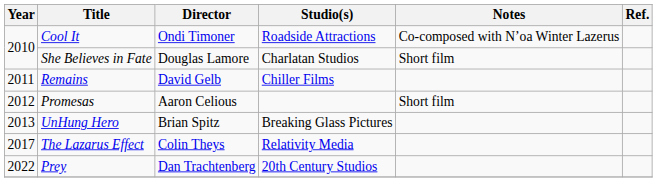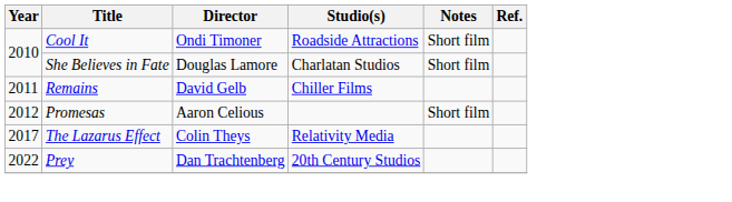 <table class="wikitable plainrowheaders">
 <tr>
 <th>Year</th>
 <th>Title</th>
 <th>Director</th>
 <th>Studio(s)</th>
 <th>Notes</th>
 <th>Ref.</th>
 </tr>
 <tr>
 <td rowspan=2>2010</td>
 <td><em><a href='#'>Cool It</a></em></td>
 <td><a href='#'>Ondi Timoner</a></td>
 <td><a href='#'>Roadside Attractions</a></td>
-<td>Co-composed with N’oa Winter Lazerus</td>
+<td>Short film</td>
 <td></td>
 </tr>
 <tr>
 <td><em>She Believes in Fate</em></td>
 <td>Douglas Lamore</td>
 <td>Charlatan Studios</td>
 <td>Short film</td>
 <td></td>
 </tr>
 <tr>
 <td>2011</td>
 <td><em><a href='#'>Remains</a></em></td>
 <td><a href='#'>David Gelb</a></td>
 <td><a href='#'>Chiller Films</a></td>
 <td></td>
 <td></td>
 </tr>
 <tr>
 <td>2012</td>
 <td><em>Promesas</em></td>
 <td>Aaron Celious</td>
 <td></td>
 <td>Short film</td>
 <td></td>
 </tr>
 <tr>
-<td>2013</td>
-<td><em><a href='#'>UnHung Hero</a></em></td>
-<td>Brian Spitz</td>
-<td>Breaking Glass Pictures</td>
-<td></td>
-<td></td>
-</tr>
-<tr>
 <td>2017</td>
 <td><em><a href='#'>The Lazarus Effect</a></em></td>
 <td><a href='#'>Colin Theys</a></td>
 <td><a href='#'>Relativity Media</a></td>
 <td></td>
 <td></td>
 </tr>
 <tr>
 <td>2022</td>
 <td><em><a href='#'>Prey</a></em></td>
 <td><a href='#'>Dan Trachtenberg</a></td>
 <td><a href='#'>20th Century Studios</a></td>
 <td></td>
 <td style="text-align:center;"></td>
 </tr>
 <tr>
 </tr>
 </table>
